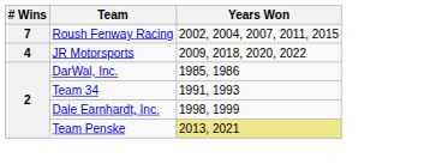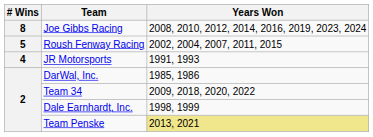 <table class="wikitable" style="font-size: 95%;">
 <tr>
 <th># Wins</th>
 <th>Team</th>
 <th>Years Won</th>
 </tr>
 <tr>
-<th>7</th>
+<th>8</th>
+<td><a href='#'>Joe Gibbs Racing</a></td>
+<td>2008, 2010, 2012, 2014, 2016, 2019, 2023, 2024</td>
+</tr>
+<tr>
+<th>5</th>
 <td><a href='#'>Roush Fenway Racing</a></td>
 <td>2002, 2004, 2007, 2011, 2015</td>
 </tr>
 <tr>
 <th rowspan="1">4</th>
 <td><a href='#'>JR Motorsports</a></td>
-<td>2009, 2018, 2020, 2022</td>
+<td>1991, 1993</td>
 </tr>
 <tr>
 <th rowspan="4">2</th>
 <td><a href='#'>DarWal, Inc.</a></td>
 <td>1985, 1986</td>
 </tr>
 <tr>
 <td><a href='#'>Team 34</a></td>
-<td>1991, 1993</td>
+<td>2009, 2018, 2020, 2022</td>
 </tr>
 <tr>
 <td><a href='#'>Dale Earnhardt, Inc.</a></td>
 <td>1998, 1999</td>
 </tr>
 <tr>
 <td><a href='#'>Team Penske</a></td>
 <td style="background: khaki;">2013, 2021</td>
 </tr>
 </table>
